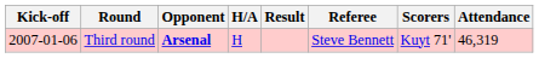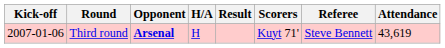 <table class="wikitable">
 <tr>
 <th>Kick-off</th>
 <th>Round</th>
 <th>Opponent</th>
 <th>H/A</th>
 <th>Result</th>
+<th>Scorers</th>
 <th>Referee</th>
-<th>Scorers</th>
 <th>Attendance</th>
 </tr>
 <tr style="background:#fcc;">
 <td>2007-01-06</td>
 <td><a href='#'>Third round</a></td>
 <td><strong><a href='#'>Arsenal</a></strong></td>
 <td><a href='#'>H</a></td>
 <td></td>
+<td><a href='#'>Kuyt</a> 71'</td>
 <td><a href='#'>Steve Bennett</a></td>
-<td><a href='#'>Kuyt</a> 71'</td>
-<td>46,319</td>
+<td>43,619</td>
 </tr>
 </table>
